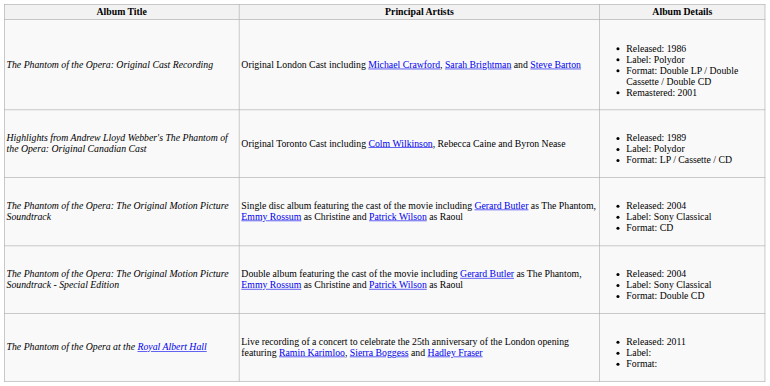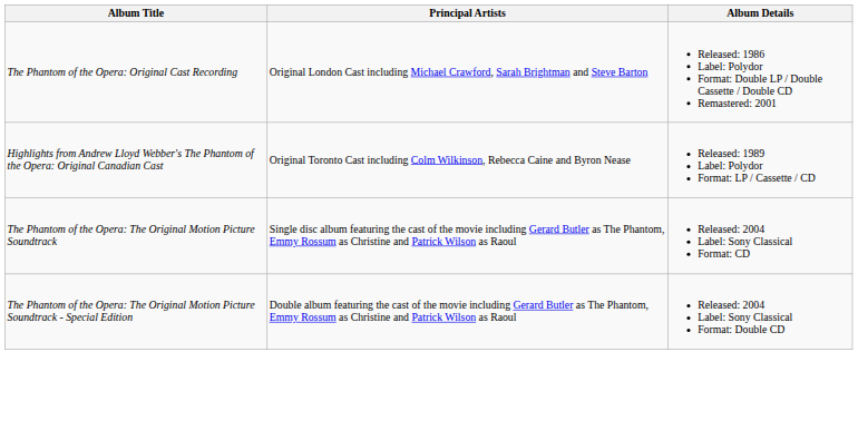 <table class="wikitable">
 <tr>
 <th>Album Title</th>
 <th>Principal Artists</th>
 <th>Album Details</th>
 </tr>
 <tr>
 <td><em>The Phantom of the Opera: Original Cast Recording</em></td>
 <td>Original London Cast including <a href='#'>Michael Crawford</a>, <a href='#'>Sarah Brightman</a> and <a href='#'>Steve Barton</a></td>
 <td><br><ul><li>Released: 1986</li><li>Label: Polydor</li><li>Format: Double LP / Double Cassette / Double CD</li><li>Remastered: 2001</li></ul></td>
 </tr>
 <tr>
 <td><em>Highlights from Andrew Lloyd Webber's The Phantom of the Opera: Original Canadian Cast</em></td>
 <td>Original Toronto Cast including <a href='#'>Colm Wilkinson</a>, Rebecca Caine and Byron Nease</td>
 <td><br><ul><li>Released: 1989</li><li>Label: Polydor</li><li>Format: LP / Cassette / CD</li></ul></td>
 </tr>
 <tr>
 <td><em>The Phantom of the Opera: The Original Motion Picture Soundtrack</em></td>
 <td>Single disc album featuring the cast of the movie including <a href='#'>Gerard Butler</a> as The Phantom, <a href='#'>Emmy Rossum</a> as Christine and <a href='#'>Patrick Wilson</a> as Raoul</td>
 <td><br><ul><li>Released: 2004</li><li>Label: Sony Classical</li><li>Format: CD</li></ul></td>
 </tr>
 <tr>
 <td><em>The Phantom of the Opera: The Original Motion Picture Soundtrack - Special Edition</em></td>
 <td>Double album featuring the cast of the movie including <a href='#'>Gerard Butler</a> as The Phantom, <a href='#'>Emmy Rossum</a> as Christine and <a href='#'>Patrick Wilson</a> as Raoul</td>
 <td><br><ul><li>Released: 2004</li><li>Label: Sony Classical</li><li>Format: Double CD</li></ul></td>
 </tr>
-<tr>
-<td><em>The Phantom of the Opera at the <a href='#'>Royal Albert Hall</a></em></td>
-<td>Live recording of a concert to celebrate the 25th anniversary of the London opening featuring <a href='#'>Ramin Karimloo</a>, <a href='#'>Sierra Boggess</a> and <a href='#'>Hadley Fraser</a></td>
-<td><br><ul><li>Released: 2011</li><li>Label:</li><li>Format:</li></ul></td>
-</tr>
 </table>
